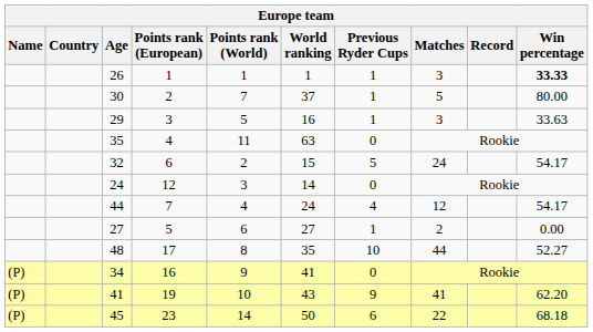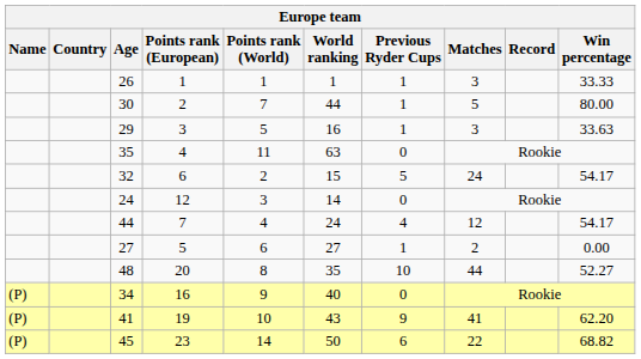 <table class="wikitable sortable" style="text-align:center">
 <tr>
 <th colspan=10>Europe team</th>
 </tr>
 <tr>
 <th>Name</th>
 <th>Country</th>
 <th>Age</th>
 <th data-sort-type="number">Points rank<br>(European)</th>
 <th data-sort-type="number">Points rank<br>(World)</th>
 <th data-sort-type="number">World<br>ranking</th>
 <th data-sort-type="number">Previous<br>Ryder Cups</th>
 <th data-sort-type="number">Matches</th>
 <th data-sort-type="number">Record</th>
 <th data-sort-type="number">Win<br>percentage</th>
 </tr>
 <tr>
 <td align=left></td>
 <td align=left></td>
 <td>26</td>
 <td>1</td>
 <td>1</td>
 <td>1</td>
 <td>1</td>
 <td>3</td>
 <td></td>
-<td><strong>33.33</strong></td>
+<td>33.33</td>
 </tr>
 <tr>
 <td align=left></td>
 <td align=left></td>
 <td>30</td>
 <td>2</td>
 <td>7</td>
-<td>37</td>
+<td>44</td>
 <td>1</td>
 <td>5</td>
 <td></td>
 <td>80.00</td>
 </tr>
 <tr>
 <td align=left></td>
 <td align=left></td>
 <td>29</td>
 <td>3</td>
 <td>5</td>
 <td>16</td>
 <td>1</td>
 <td>3</td>
 <td></td>
 <td>33.63</td>
 </tr>
 <tr>
 <td align=left></td>
 <td align=left></td>
 <td>35</td>
 <td>4</td>
 <td>11</td>
 <td>63</td>
 <td>0</td>
 <td colspan="3">Rookie</td>
 </tr>
 <tr>
 <td align=left></td>
 <td align=left></td>
 <td>32</td>
 <td>6</td>
 <td>2</td>
 <td>15</td>
 <td>5</td>
 <td>24</td>
 <td></td>
 <td>54.17</td>
 </tr>
 <tr>
 <td align=left></td>
 <td align=left></td>
 <td>24</td>
 <td>12</td>
 <td>3</td>
 <td>14</td>
 <td>0</td>
 <td colspan="3">Rookie</td>
 </tr>
 <tr>
 <td align=left></td>
 <td align=left></td>
 <td>44</td>
 <td>7</td>
 <td>4</td>
 <td>24</td>
 <td>4</td>
 <td>12</td>
 <td></td>
 <td>54.17</td>
 </tr>
 <tr>
 <td align=left></td>
 <td align=left></td>
 <td>27</td>
 <td>5</td>
 <td>6</td>
 <td>27</td>
 <td>1</td>
 <td>2</td>
 <td></td>
 <td>0.00</td>
 </tr>
 <tr>
 <td align=left></td>
 <td align=left></td>
 <td>48</td>
-<td>17</td>
+<td>20</td>
 <td>8</td>
 <td>35</td>
 <td>10</td>
 <td>44</td>
 <td></td>
 <td>52.27</td>
 </tr>
 <tr style="background:#ffa;">
 <td align=left> (P)</td>
 <td align=left></td>
 <td>34</td>
 <td>16</td>
 <td>9</td>
-<td>41</td>
+<td>40</td>
 <td>0</td>
 <td colspan="3">Rookie</td>
 </tr>
 <tr style="background:#ffa;">
 <td align=left> (P)</td>
 <td align=left></td>
 <td>41</td>
 <td>19</td>
 <td>10</td>
 <td>43</td>
 <td>9</td>
 <td>41</td>
 <td></td>
 <td>62.20</td>
 </tr>
 <tr style="background:#ffa;">
 <td align=left> (P)</td>
 <td align=left></td>
 <td>45</td>
 <td>23</td>
 <td>14</td>
 <td>50</td>
 <td>6</td>
 <td>22</td>
 <td></td>
-<td>68.18</td>
+<td>68.82</td>
 </tr>
 </table>
